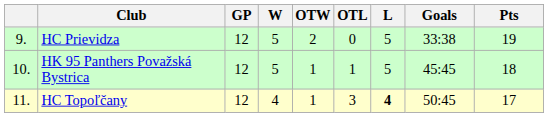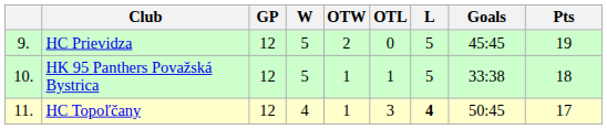 <table class="wikitable">
 <tr>
 <th width="30"></th>
 <th width="200">Club</th>
 <th width="30">GP</th>
 <th width="30">W</th>
 <th width="30">OTW</th>
 <th width="30">OTL</th>
 <th width="30">L</th>
 <th width="70">Goals</th>
 <th width="70">Pts</th>
 </tr>
 <tr bgcolor="#ccffcc" align="center">
 <td>9.</td>
 <td align="left"><a href='#'>HC Prievidza</a></td>
 <td>12</td>
 <td>5</td>
 <td>2</td>
 <td>0</td>
 <td>5</td>
-<td>33:38</td>
+<td>45:45</td>
 <td>19</td>
 </tr>
 <tr bgcolor="#ccffcc" align="center">
 <td>10.</td>
 <td align="left"><a href='#'>HK 95 Panthers Považská Bystrica</a></td>
 <td>12</td>
 <td>5</td>
 <td>1</td>
 <td>1</td>
 <td>5</td>
-<td>45:45</td>
+<td>33:38</td>
 <td>18</td>
 </tr>
 <tr bgcolor="#FFFFcc" align="center">
 <td>11.</td>
 <td align="left"><a href='#'>HC Topoľčany</a></td>
 <td>12</td>
 <td>4</td>
 <td>1</td>
 <td>3</td>
 <td><strong>4</strong></td>
 <td>50:45</td>
 <td>17</td>
 </tr>
 </table>
